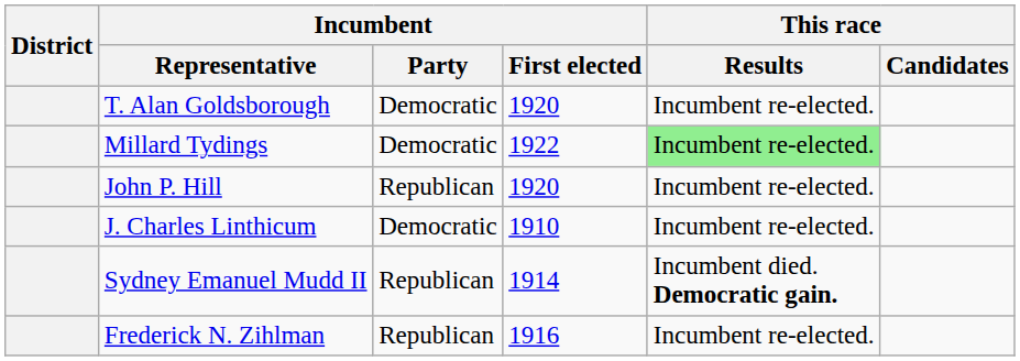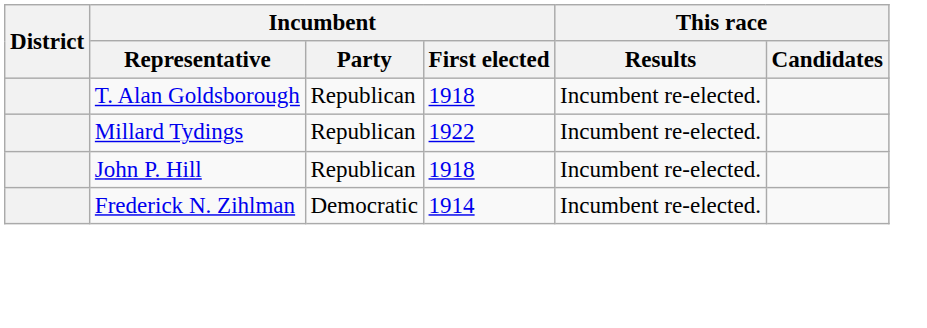 <table class=wikitable>
 <tr>
 <th rowspan=2>District</th>
 <th colspan=3>Incumbent</th>
 <th colspan=2>This race</th>
 </tr>
 <tr>
 <th>Representative</th>
 <th>Party</th>
 <th>First elected</th>
 <th>Results</th>
 <th>Candidates</th>
 </tr>
 <tr>
 <th></th>
 <td><a href='#'>T. Alan Goldsborough</a></td>
-<td>Democratic</td>
-<td><a href='#'>1920</a></td>
+<td>Republican</td>
+<td><a href='#'>1918</a></td>
 <td>Incumbent re-elected.</td>
 <td nowrap></td>
 </tr>
 <tr>
 <th></th>
 <td><a href='#'>Millard Tydings</a></td>
-<td>Democratic</td>
+<td>Republican</td>
 <td><a href='#'>1922</a></td>
-<td style="background: lightgreen;">Incumbent re-elected.</td>
+<td>Incumbent re-elected.</td>
 <td nowrap></td>
 </tr>
 <tr>
 <th></th>
 <td><a href='#'>John P. Hill</a></td>
 <td>Republican</td>
-<td><a href='#'>1920</a></td>
+<td><a href='#'>1918</a></td>
 <td>Incumbent re-elected.</td>
 <td nowrap></td>
 </tr>
 <tr>
 <th></th>
-<td><a href='#'>J. Charles Linthicum</a></td>
+<td><a href='#'>Frederick N. Zihlman</a></td>
 <td>Democratic</td>
-<td><a href='#'>1910</a></td>
-<td>Incumbent re-elected.</td>
-<td nowrap></td>
-</tr>
-<tr>
-<th></th>
-<td><a href='#'>Sydney Emanuel Mudd II</a></td>
-<td>Republican</td>
 <td><a href='#'>1914</a></td>
-<td>Incumbent died.<br><strong>Democratic gain.</strong></td>
-<td nowrap></td>
-</tr>
-<tr>
-<th></th>
-<td><a href='#'>Frederick N. Zihlman</a></td>
-<td>Republican</td>
-<td><a href='#'>1916</a></td>
 <td>Incumbent re-elected.</td>
 <td nowrap></td>
 </tr>
 </table>
